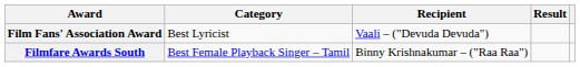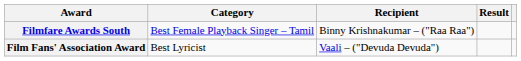 <table class="wikitable plainrowheaders sortable">
 <tr>
 <th scope="col">Award</th>
 <th scope="col">Category</th>
 <th scope="col">Recipient</th>
 <th scope="col">Result</th>
 <th scope="col" class="unsortable"></th>
 </tr>
 <tr>
+<th scope="row"><a href='#'>Filmfare Awards South</a></th>
+<td><a href='#'>Best Female Playback Singer – Tamil</a></td>
+<td>Binny Krishnakumar – ("Raa Raa")</td>
+<td></td>
+<td style="text-align: center;"></td>
+</tr>
+<tr>
 <th scope="row">Film Fans' Association Award</th>
 <td>Best Lyricist</td>
 <td><a href='#'>Vaali</a> – ("Devuda Devuda")</td>
 <td></td>
 <td style="text-align: center;"><br></td>
 </tr>
-<tr>
-<th scope="row"><a href='#'>Filmfare Awards South</a></th>
-<td><a href='#'>Best Female Playback Singer – Tamil</a></td>
-<td>Binny Krishnakumar – ("Raa Raa")</td>
-<td></td>
-<td style="text-align: center;"></td>
-</tr>
 </table>
